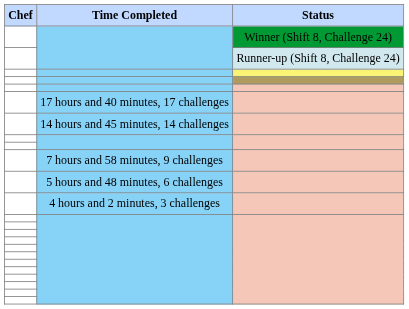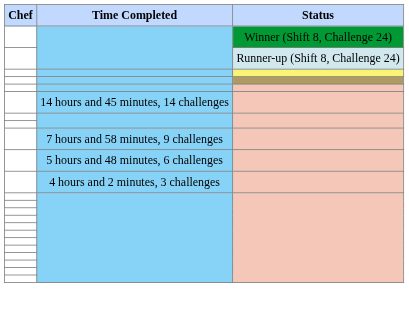 <table class="sortable" border="1" cellpadding="4" cellspacing="0" style="text-align:center; font-size:90%; border-collapse:collapse;">
 <tr style="background:#C1D8FF;">
 <th>Chef</th>
 <th>Time Completed</th>
 <th>Status</th>
 </tr>
 <tr>
 <td></td>
 <td rowspan="2" style="background:#87D3F8;"></td>
 <td style="background:#093;"><span>Winner (Shift 8, Challenge 24)</span></td>
 </tr>
 <tr>
 <td></td>
 <td style="background:#d1e8ef; text-align:center">Runner-up (Shift 8, Challenge 24)</td>
 </tr>
 <tr>
 <td></td>
 <td style="background:#87D3F8;"></td>
 <td style="background:#fbf373; text-align:center;"></td>
 </tr>
 <tr>
 <td></td>
 <td style="background:#87D3F8;"></td>
 <td style="background:#AF9B60; text-align:center;"></td>
 </tr>
 <tr>
 <td></td>
 <td style="background:#87D3F8;"></td>
-<td style="background:#f4c7b8; text-align:center;"></td>
-</tr>
-<tr>
-<td></td>
-<td style="background:#87D3F8;">17 hours and 40 minutes, 17 challenges</td>
 <td style="background:#f4c7b8; text-align:center;"></td>
 </tr>
 <tr>
 <td></td>
 <td style="background:#87D3F8;">14 hours and 45 minutes, 14 challenges</td>
 <td style="background:#f4c7b8; text-align:center;"></td>
 </tr>
 <tr>
 <td></td>
 <td rowspan="2" style="background:#87D3F8;"></td>
 <td style="background:#f4c7b8; text-align:center;" rowspan="2"></td>
 </tr>
 <tr>
 <td></td>
 </tr>
 <tr>
 <td></td>
 <td style="background:#87D3F8;">7 hours and 58 minutes, 9 challenges</td>
 <td style="background:#f4c7b8; text-align:center;"></td>
 </tr>
 <tr>
 <td></td>
 <td style="background:#87D3F8;">5 hours and 48 minutes, 6 challenges</td>
 <td style="background:#f4c7b8; text-align:center;"></td>
 </tr>
 <tr>
 <td></td>
 <td style="background:#87D3F8;">4 hours and 2 minutes, 3 challenges</td>
 <td style="background:#f4c7b8; text-align:center;"></td>
 </tr>
 <tr>
 <td></td>
 <td rowspan="12" style="background:#87D3F8;"></td>
 <td style="background:#f4c7b8; text-align:center;" rowspan="12"></td>
 </tr>
 <tr>
 <td></td>
 </tr>
 <tr>
 <td></td>
 </tr>
 <tr>
 <td></td>
 </tr>
 <tr>
 <td></td>
 </tr>
 <tr>
 <td></td>
 </tr>
 <tr>
 <td></td>
 </tr>
 <tr>
 <td></td>
 </tr>
 <tr>
 <td></td>
 </tr>
 <tr>
 <td></td>
 </tr>
 <tr>
 <td></td>
 </tr>
 <tr>
 <td></td>
 </tr>
 </table>
